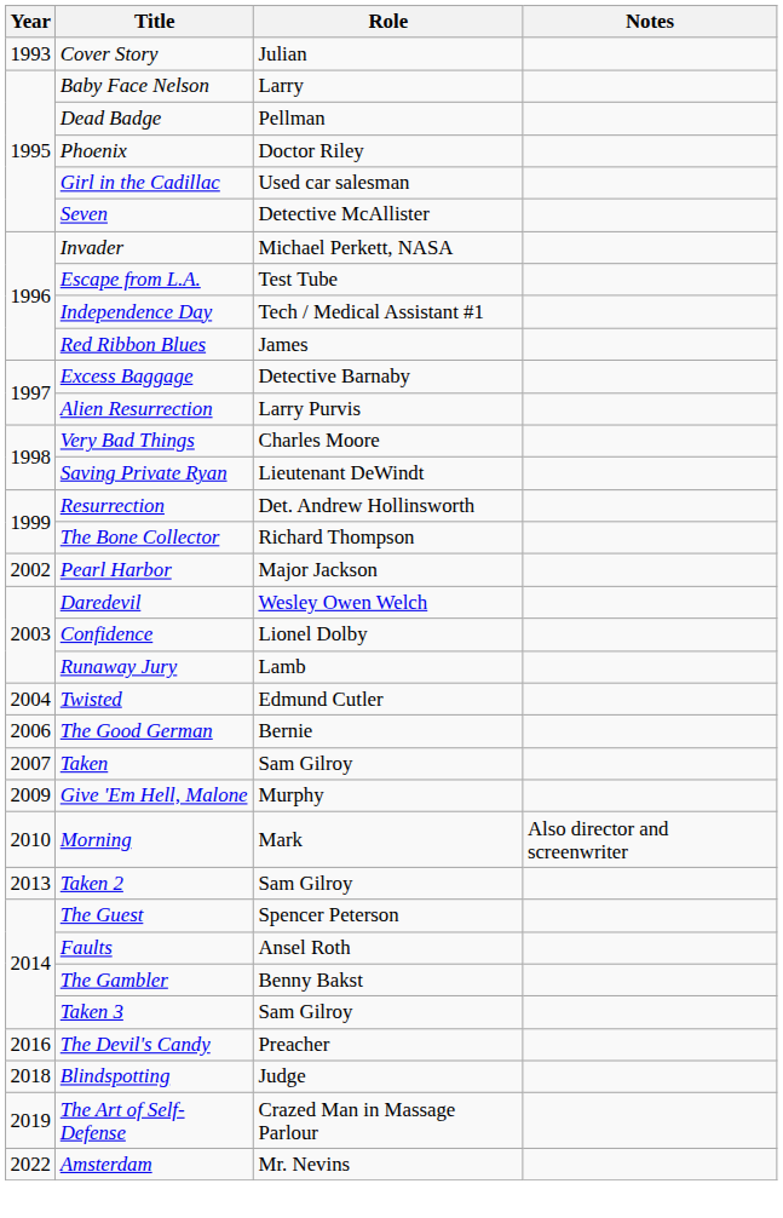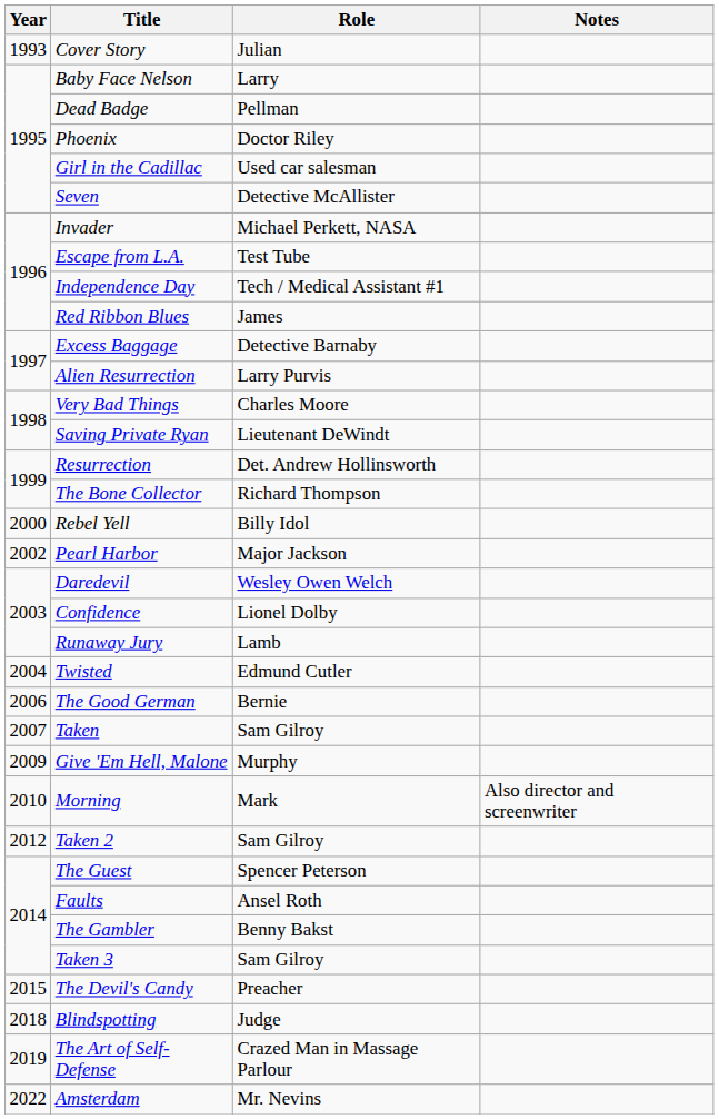 <table class="wikitable sortable">
 <tr>
 <th>Year</th>
 <th>Title</th>
 <th>Role</th>
 <th>Notes</th>
 </tr>
 <tr>
 <td>1993</td>
 <td><em>Cover Story</em></td>
 <td>Julian</td>
 <td></td>
 </tr>
 <tr>
 <td rowspan="5">1995</td>
 <td><em>Baby Face Nelson</em></td>
 <td>Larry</td>
 <td></td>
 </tr>
 <tr>
 <td><em>Dead Badge</em></td>
 <td>Pellman</td>
 <td></td>
 </tr>
 <tr>
 <td><em>Phoenix</em></td>
 <td>Doctor Riley</td>
 <td></td>
 </tr>
 <tr>
 <td><em><a href='#'>Girl in the Cadillac</a></em></td>
 <td>Used car salesman</td>
 <td></td>
 </tr>
 <tr>
 <td><em><a href='#'>Seven</a></em></td>
 <td>Detective McAllister</td>
 <td></td>
 </tr>
 <tr>
 <td rowspan="4">1996</td>
 <td><em>Invader</em></td>
 <td>Michael Perkett, NASA</td>
 <td></td>
 </tr>
 <tr>
 <td><em><a href='#'>Escape from L.A.</a></em></td>
 <td>Test Tube</td>
 <td></td>
 </tr>
 <tr>
 <td><em><a href='#'>Independence Day</a></em></td>
 <td>Tech / Medical Assistant #1</td>
 <td></td>
 </tr>
 <tr>
 <td><em><a href='#'>Red Ribbon Blues</a></em></td>
 <td>James</td>
 <td></td>
 </tr>
 <tr>
 <td rowspan="2">1997</td>
 <td><em><a href='#'>Excess Baggage</a></em></td>
 <td>Detective Barnaby</td>
 <td></td>
 </tr>
 <tr>
 <td><em><a href='#'>Alien Resurrection</a></em></td>
 <td>Larry Purvis</td>
 <td></td>
 </tr>
 <tr>
 <td rowspan="2">1998</td>
 <td><em><a href='#'>Very Bad Things</a></em></td>
 <td>Charles Moore</td>
 <td></td>
 </tr>
 <tr>
 <td><em><a href='#'>Saving Private Ryan</a></em></td>
 <td>Lieutenant DeWindt</td>
 <td></td>
 </tr>
 <tr>
 <td rowspan="2">1999</td>
 <td><em><a href='#'>Resurrection</a></em></td>
 <td>Det. Andrew Hollinsworth</td>
 <td></td>
 </tr>
 <tr>
 <td><em><a href='#'>The Bone Collector</a></em></td>
 <td>Richard Thompson</td>
 <td></td>
 </tr>
 <tr>
+<td>2000</td>
+<td><em>Rebel Yell</em></td>
+<td>Billy Idol</td>
+<td></td>
+</tr>
+<tr>
 <td>2002</td>
 <td><em><a href='#'>Pearl Harbor</a></em></td>
 <td>Major Jackson</td>
 <td></td>
 </tr>
 <tr>
 <td rowspan="3">2003</td>
 <td><em><a href='#'>Daredevil</a></em></td>
 <td><a href='#'>Wesley Owen Welch</a></td>
 <td></td>
 </tr>
 <tr>
 <td><em><a href='#'>Confidence</a></em></td>
 <td>Lionel Dolby</td>
 <td></td>
 </tr>
 <tr>
 <td><em><a href='#'>Runaway Jury</a></em></td>
 <td>Lamb</td>
 <td></td>
 </tr>
 <tr>
 <td>2004</td>
 <td><em><a href='#'>Twisted</a></em></td>
 <td>Edmund Cutler</td>
 <td></td>
 </tr>
 <tr>
 <td>2006</td>
 <td><em><a href='#'>The Good German</a></em></td>
 <td>Bernie</td>
 <td></td>
 </tr>
 <tr>
 <td>2007</td>
 <td><em><a href='#'>Taken</a></em></td>
 <td>Sam Gilroy</td>
 <td></td>
 </tr>
 <tr>
 <td>2009</td>
 <td><em><a href='#'>Give 'Em Hell, Malone</a></em></td>
 <td>Murphy</td>
 <td></td>
 </tr>
 <tr>
 <td>2010</td>
 <td><em><a href='#'>Morning</a></em></td>
 <td>Mark</td>
 <td>Also director and screenwriter</td>
 </tr>
 <tr>
-<td>2013</td>
+<td>2012</td>
 <td><em><a href='#'>Taken 2</a></em></td>
 <td>Sam Gilroy</td>
 <td></td>
 </tr>
 <tr>
 <td rowspan="4">2014</td>
 <td><em><a href='#'>The Guest</a></em></td>
 <td>Spencer Peterson</td>
 <td></td>
 </tr>
 <tr>
 <td><em><a href='#'>Faults</a></em></td>
 <td>Ansel Roth</td>
 <td></td>
 </tr>
 <tr>
 <td><em><a href='#'>The Gambler</a></em></td>
 <td>Benny Bakst</td>
 <td></td>
 </tr>
 <tr>
 <td><em><a href='#'>Taken 3</a></em></td>
 <td>Sam Gilroy</td>
 <td></td>
 </tr>
 <tr>
-<td>2016</td>
+<td>2015</td>
 <td><em><a href='#'>The Devil's Candy</a></em></td>
 <td>Preacher</td>
 <td></td>
 </tr>
 <tr>
 <td>2018</td>
 <td><em><a href='#'>Blindspotting</a></em></td>
 <td>Judge</td>
 <td></td>
 </tr>
 <tr>
 <td>2019</td>
 <td><em><a href='#'>The Art of Self-Defense</a></em></td>
 <td>Crazed Man in Massage Parlour</td>
 <td></td>
 </tr>
 <tr>
 <td>2022</td>
 <td><em><a href='#'>Amsterdam</a></em></td>
 <td>Mr. Nevins</td>
 <td></td>
 </tr>
 </table>
